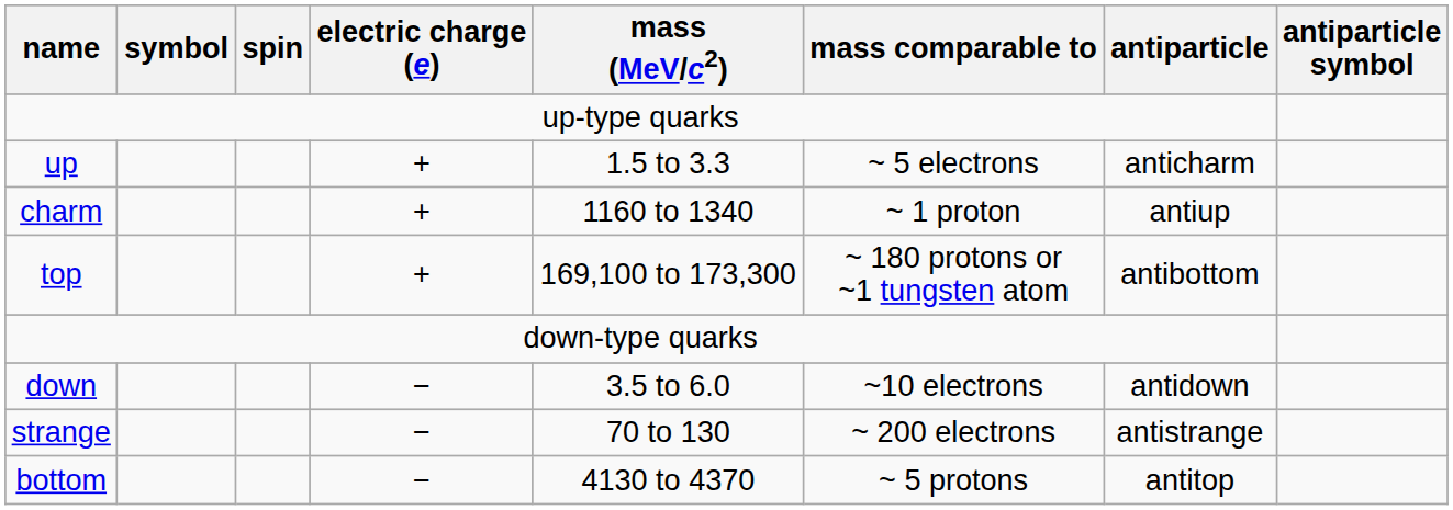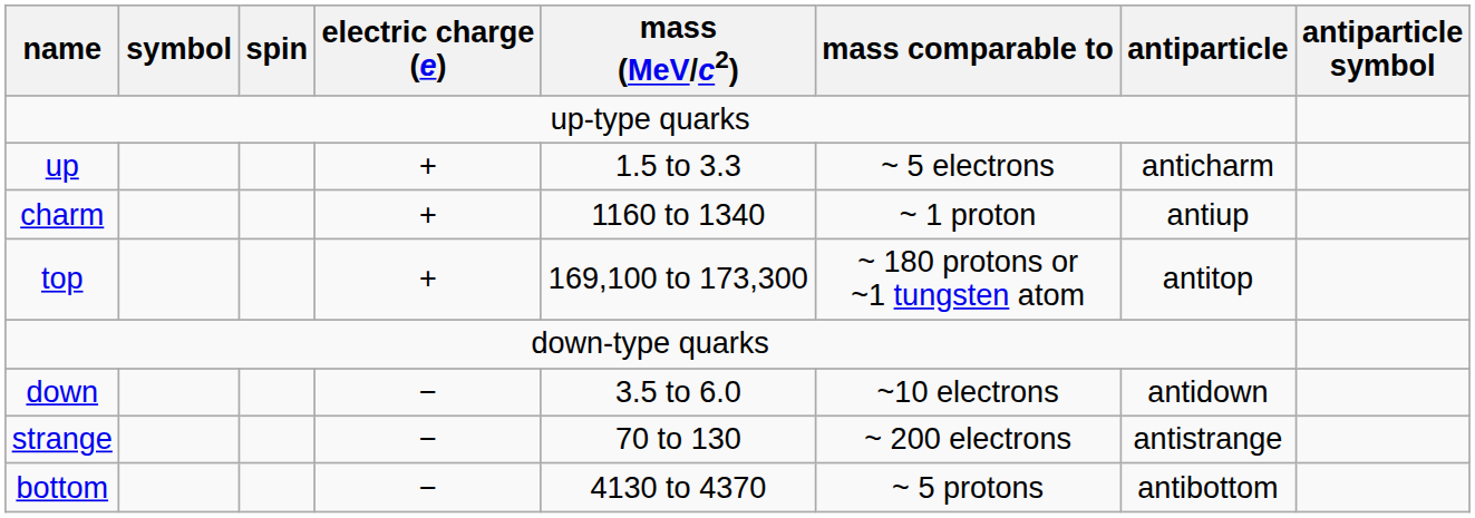 <table class="wikitable" style="margin:0 auto; text-align:center;">
 <tr>
 <th>name</th>
 <th>symbol</th>
 <th>spin</th>
 <th>electric charge<br>(<em><a href='#'>e</a></em>)</th>
 <th>mass<br>(<a href='#'>MeV</a>/<em><a href='#'>c</a></em><sup>2</sup>)</th>
 <th>mass comparable to</th>
 <th>antiparticle</th>
 <th>antiparticle<br>symbol</th>
 </tr>
 <tr>
 <td colspan="7">up-type quarks</td>
 </tr>
 <tr>
 <td><a href='#'>up</a></td>
 <td></td>
 <td></td>
 <td>+</td>
 <td>1.5 to 3.3</td>
 <td>~ 5 electrons</td>
 <td>anticharm</td>
 <td></td>
 </tr>
 <tr>
 <td><a href='#'>charm</a></td>
 <td></td>
 <td></td>
 <td>+</td>
 <td>1160 to 1340</td>
 <td>~ 1 proton</td>
 <td>antiup</td>
 <td></td>
 </tr>
 <tr>
 <td><a href='#'>top</a></td>
 <td></td>
 <td></td>
 <td>+</td>
 <td>169,100 to 173,300</td>
 <td>~ 180 protons or<br>~1 <a href='#'>tungsten</a> atom</td>
-<td>antibottom</td>
+<td>antitop</td>
 <td></td>
 </tr>
 <tr>
 <td colspan="7">down-type quarks</td>
 </tr>
 <tr>
 <td><a href='#'>down</a></td>
 <td></td>
 <td></td>
 <td>−</td>
 <td>3.5 to 6.0</td>
 <td>~10 electrons</td>
 <td>antidown</td>
 <td></td>
 </tr>
 <tr>
 <td><a href='#'>strange</a></td>
 <td></td>
 <td></td>
 <td>−</td>
 <td>70 to 130</td>
 <td>~ 200 electrons</td>
 <td>antistrange</td>
 <td></td>
 </tr>
 <tr>
 <td><a href='#'>bottom</a></td>
 <td></td>
 <td></td>
 <td>−</td>
 <td>4130 to 4370</td>
 <td>~ 5 protons</td>
-<td>antitop</td>
+<td>antibottom</td>
 <td></td>
 </tr>
 </table>
